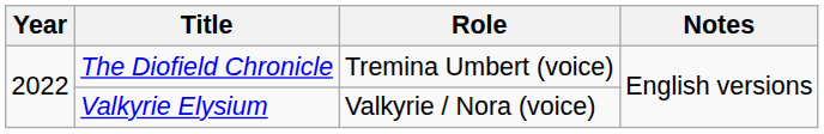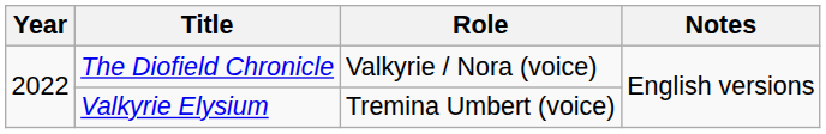 <table class="wikitable sortable">
 <tr>
 <th>Year</th>
 <th>Title</th>
 <th>Role</th>
 <th class="unsortable">Notes</th>
 </tr>
 <tr>
 <td rowspan="2">2022</td>
 <td><em><a href='#'>The Diofield Chronicle</a></em></td>
-<td>Tremina Umbert (voice)</td>
+<td>Valkyrie / Nora (voice)</td>
 <td rowspan="2">English versions</td>
 </tr>
 <tr>
 <td><em><a href='#'>Valkyrie Elysium</a></em></td>
-<td>Valkyrie / Nora (voice)</td>
+<td>Tremina Umbert (voice)</td>
 </tr>
 </table>
